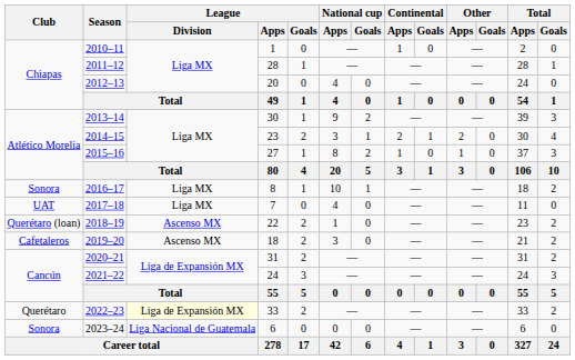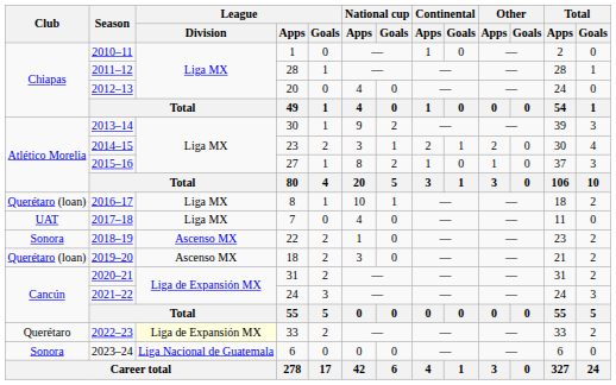 <table class="wikitable", style="text-align:center">
 <tr>
 <th rowspan="2">Club</th>
 <th rowspan="2">Season</th>
 <th colspan="3">League</th>
 <th colspan="2">National cup</th>
 <th colspan="2">Continental</th>
 <th colspan="2">Other</th>
 <th colspan="2">Total</th>
 </tr>
 <tr>
 <th>Division</th>
 <th>Apps</th>
 <th>Goals</th>
 <th>Apps</th>
 <th>Goals</th>
 <th>Apps</th>
 <th>Goals</th>
 <th>Apps</th>
 <th>Goals</th>
 <th>Apps</th>
 <th>Goals</th>
 </tr>
 <tr>
 <td rowspan="4"><a href='#'>Chiapas</a></td>
 <td><a href='#'>2010–11</a></td>
 <td rowspan="3"><a href='#'>Liga MX</a></td>
 <td>1</td>
 <td>0</td>
 <td colspan="2">—</td>
 <td>1</td>
 <td>0</td>
 <td colspan="2">—</td>
 <td>2</td>
 <td>0</td>
 </tr>
 <tr>
 <td><a href='#'>2011–12</a></td>
 <td>28</td>
 <td>1</td>
 <td colspan="2">—</td>
 <td colspan="2">—</td>
 <td colspan="2">—</td>
 <td>28</td>
 <td>1</td>
 </tr>
 <tr>
 <td><a href='#'>2012–13</a></td>
 <td>20</td>
 <td>0</td>
 <td>4</td>
 <td>0</td>
 <td colspan="2">—</td>
 <td colspan="2">—</td>
 <td>24</td>
 <td>0</td>
 </tr>
 <tr>
 <th colspan="2">Total</th>
 <th>49</th>
 <th>1</th>
 <th>4</th>
 <th>0</th>
 <th>1</th>
 <th>0</th>
 <th>0</th>
 <th>0</th>
 <th>54</th>
 <th>1</th>
 </tr>
 <tr>
 <td rowspan="4"><a href='#'>Atlético Morelia</a></td>
 <td><a href='#'>2013–14</a></td>
 <td rowspan="3">Liga MX</td>
 <td>30</td>
 <td>1</td>
 <td>9</td>
 <td>2</td>
 <td colspan="2">—</td>
 <td colspan="2">—</td>
 <td>39</td>
 <td>3</td>
 </tr>
 <tr>
 <td><a href='#'>2014–15</a></td>
 <td>23</td>
 <td>2</td>
 <td>3</td>
 <td>1</td>
 <td>2</td>
 <td>1</td>
 <td>2</td>
 <td>0</td>
 <td>30</td>
 <td>4</td>
 </tr>
 <tr>
 <td><a href='#'>2015–16</a></td>
 <td>27</td>
 <td>1</td>
 <td>8</td>
 <td>2</td>
 <td>1</td>
 <td>0</td>
 <td>1</td>
 <td>0</td>
 <td>37</td>
 <td>3</td>
 </tr>
 <tr>
 <th colspan="2">Total</th>
 <th>80</th>
 <th>4</th>
 <th>20</th>
 <th>5</th>
 <th>3</th>
 <th>1</th>
 <th>3</th>
 <th>0</th>
 <th>106</th>
 <th>10</th>
 </tr>
 <tr>
-<td><a href='#'>Sonora</a></td>
+<td><a href='#'>Querétaro</a> (loan)</td>
 <td><a href='#'>2016–17</a></td>
 <td>Liga MX</td>
 <td>8</td>
 <td>1</td>
 <td>10</td>
 <td>1</td>
 <td colspan="2">—</td>
 <td colspan="2">—</td>
 <td>18</td>
 <td>2</td>
 </tr>
 <tr>
 <td><a href='#'>UAT</a></td>
 <td><a href='#'>2017–18</a></td>
 <td>Liga MX</td>
 <td>7</td>
 <td>0</td>
 <td>4</td>
 <td>0</td>
 <td colspan="2">—</td>
 <td colspan="2">—</td>
 <td>11</td>
 <td>0</td>
 </tr>
 <tr>
-<td><a href='#'>Querétaro</a> (loan)</td>
+<td><a href='#'>Sonora</a></td>
 <td><a href='#'>2018–19</a></td>
 <td><a href='#'>Ascenso MX</a></td>
 <td>22</td>
 <td>2</td>
 <td>1</td>
 <td>0</td>
 <td colspan="2">—</td>
 <td colspan="2">—</td>
 <td>23</td>
 <td>2</td>
 </tr>
 <tr>
-<td><a href='#'>Cafetaleros</a></td>
+<td><a href='#'>Querétaro</a> (loan)</td>
 <td><a href='#'>2019–20</a></td>
 <td>Ascenso MX</td>
 <td>18</td>
 <td>2</td>
 <td>3</td>
 <td>0</td>
 <td colspan="2">—</td>
 <td colspan="2">—</td>
 <td>21</td>
 <td>2</td>
 </tr>
 <tr>
 <td rowspan="3"><a href='#'>Cancún</a></td>
 <td><a href='#'>2020–21</a></td>
 <td rowspan="2"><a href='#'>Liga de Expansión MX</a></td>
 <td>31</td>
 <td>2</td>
 <td colspan="2">—</td>
 <td colspan="2">—</td>
 <td colspan="2">—</td>
 <td>31</td>
 <td>2</td>
 </tr>
 <tr>
 <td><a href='#'>2021–22</a></td>
 <td>24</td>
 <td>3</td>
 <td colspan="2">—</td>
 <td colspan="2">—</td>
 <td colspan="2">—</td>
 <td>24</td>
 <td>3</td>
 </tr>
 <tr>
 <th colspan="2">Total</th>
 <th>55</th>
 <th>5</th>
 <th>0</th>
 <th>0</th>
 <th>0</th>
 <th>0</th>
 <th>0</th>
 <th>0</th>
 <th>55</th>
 <th>5</th>
 </tr>
 <tr>
 <td>Querétaro</td>
 <td><a href='#'>2022–23</a></td>
 <td style="background: lightyellow;">Liga de Expansión MX</td>
 <td>33</td>
 <td>2</td>
 <td colspan="2">—</td>
 <td colspan="2">—</td>
 <td colspan="2">—</td>
 <td>33</td>
 <td>2</td>
 </tr>
 <tr>
 <td><a href='#'>Sonora</a></td>
 <td>2023–24</td>
 <td><a href='#'>Liga Nacional de Guatemala</a></td>
 <td>6</td>
 <td>0</td>
 <td>0</td>
 <td>0</td>
 <td colspan="2">—</td>
 <td colspan="2">—</td>
 <td>6</td>
 <td>0</td>
 </tr>
 <tr>
 <th colspan="3">Career total</th>
 <th>278</th>
 <th>17</th>
 <th>42</th>
 <th>6</th>
 <th>4</th>
 <th>1</th>
 <th>3</th>
 <th>0</th>
 <th>327</th>
 <th>24</th>
 </tr>
 </table>
